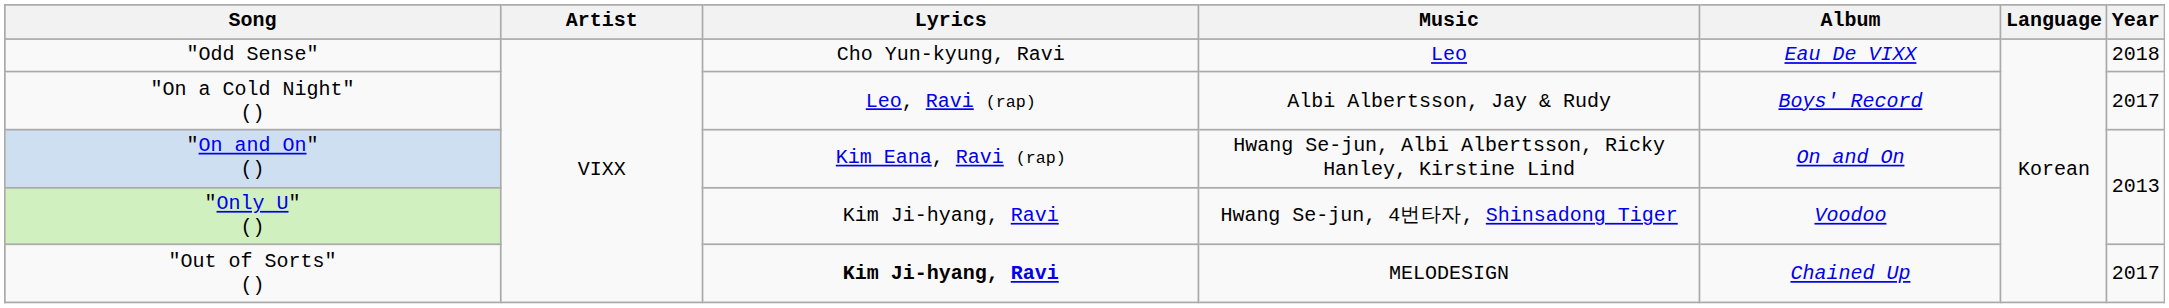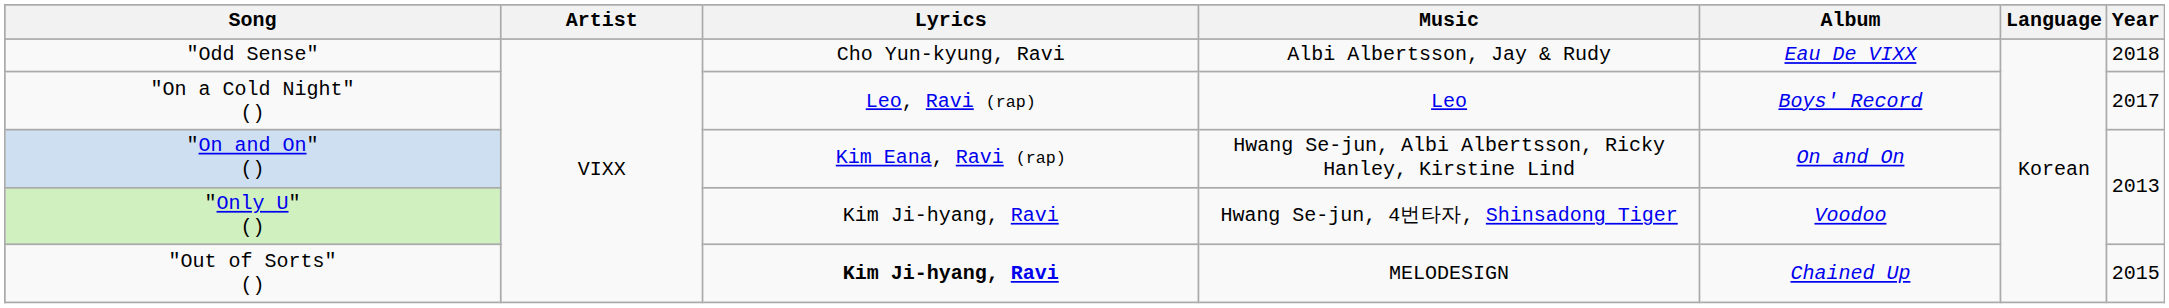 <table class="wikitable sortable" style="margin:0.5em auto; clear:both; font-size:.9em; text-align:center; width:100%">
 <tr>
 <th style="width:25%">Song</th>
 <th style="width:10%">Artist</th>
 <th class="unsortable" style="width:25%">Lyrics</th>
 <th class="unsortable" style="width:25%">Music</th>
 <th style="width:25%">Album</th>
 <th style="width:25%">Language</th>
 <th style="width:25%">Year</th>
 </tr>
 <tr>
 <td>"Odd Sense"</td>
 <td rowspan="5">VIXX</td>
 <td>Cho Yun-kyung, Ravi</td>
-<td><a href='#'>Leo</a></td>
+<td>Albi Albertsson, Jay & Rudy</td>
 <td><em><a href='#'>Eau De VIXX</a></em></td>
 <td rowspan="5">Korean</td>
 <td>2018</td>
 </tr>
 <tr>
 <td>"On a Cold Night"<br>()</td>
 <td><a href='#'>Leo</a>, <a href='#'>Ravi</a> <small>(rap)</small></td>
-<td>Albi Albertsson, Jay & Rudy</td>
+<td><a href='#'>Leo</a></td>
 <td><em><a href='#'>Boys' Record</a></em></td>
 <td>2017</td>
 </tr>
 <tr>
 <td style="background:#CEDFF2;">"<a href='#'>On and On</a>"<br>()</td>
 <td><a href='#'>Kim Eana</a>, <a href='#'>Ravi</a> <small>(rap)</small></td>
 <td>Hwang Se-jun,  Albi Albertsson, Ricky Hanley, Kirstine Lind</td>
 <td><em><a href='#'>On and On</a></em></td>
 <td rowspan="2">2013</td>
 </tr>
 <tr>
 <td style="background:#D0F0C0;">"<a href='#'>Only U</a>"<br>()</td>
 <td>Kim Ji-hyang, <a href='#'>Ravi</a></td>
 <td>Hwang Se-jun, 4번타자, <a href='#'>Shinsadong Tiger</a></td>
 <td><em><a href='#'>Voodoo</a></em></td>
 </tr>
 <tr>
 <td>"Out of Sorts"<br>()</td>
 <td><strong>Kim Ji-hyang, <a href='#'>Ravi</a></strong></td>
 <td>MELODESIGN</td>
 <td><em><a href='#'>Chained Up</a></em></td>
-<td>2017</td>
+<td>2015</td>
 </tr>
 </table>
